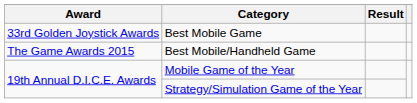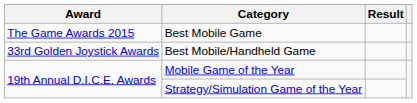 <table class="wikitable" style="font-size:90%;">
 <tr>
 </tr>
 <tr>
 <th>Award</th>
 <th>Category</th>
 <th>Result</th>
 <th></th>
 </tr>
 <tr>
-<td><a href='#'>33rd Golden Joystick Awards</a></td>
+<td><a href='#'>The Game Awards 2015</a></td>
 <td>Best Mobile Game</td>
 <td></td>
 <td></td>
 </tr>
 <tr>
-<td><a href='#'>The Game Awards 2015</a></td>
+<td><a href='#'>33rd Golden Joystick Awards</a></td>
 <td>Best Mobile/Handheld Game</td>
 <td></td>
 <td></td>
 </tr>
 <tr>
 <td rowspan="2"><a href='#'>19th Annual D.I.C.E. Awards</a></td>
 <td><a href='#'>Mobile Game of the Year</a></td>
 <td></td>
 <td rowspan="2"></td>
 </tr>
 <tr>
 <td><a href='#'>Strategy/Simulation Game of the Year</a></td>
 <td></td>
 </tr>
 </table>
